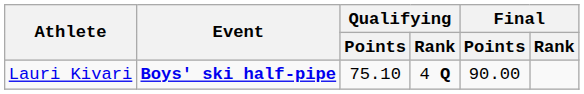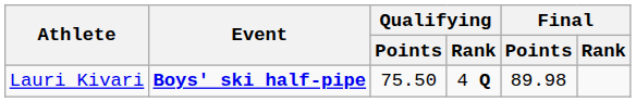 <table class="wikitable">
 <tr>
 <th rowspan="2">Athlete</th>
 <th rowspan="2">Event</th>
 <th colspan="2">Qualifying</th>
 <th colspan="2">Final</th>
 </tr>
 <tr>
 <th>Points</th>
 <th>Rank</th>
 <th>Points</th>
 <th>Rank</th>
 </tr>
 <tr>
 <td><a href='#'>Lauri Kivari</a></td>
 <td><strong><a href='#'>Boys' ski half-pipe</a></strong></td>
-<td align="center">75.10</td>
+<td align="center">75.50</td>
 <td align="center">4 <strong>Q</strong></td>
-<td align="center">90.00</td>
+<td align="center">89.98</td>
 <td align="center"></td>
 </tr>
 </table>
